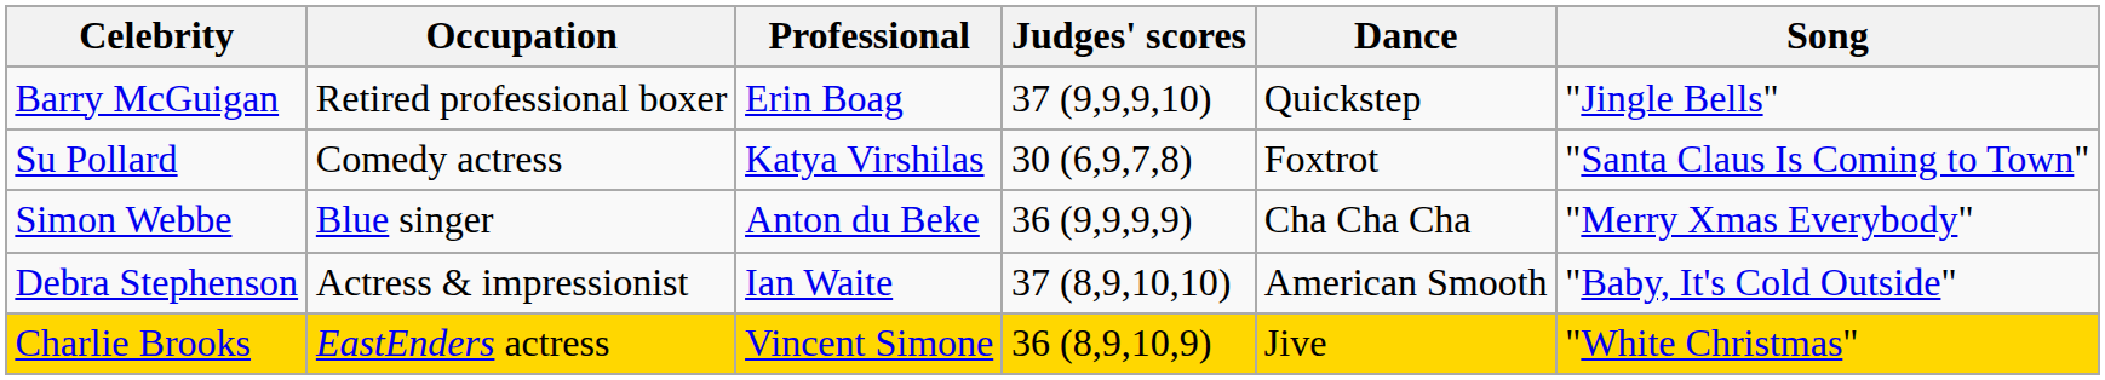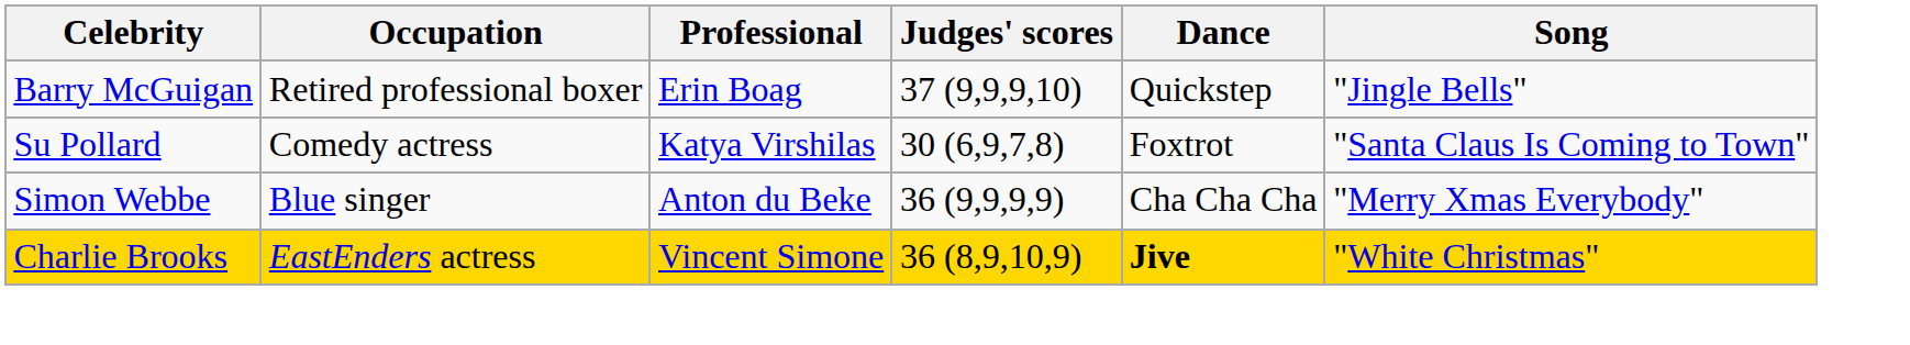 <table class="wikitable sortable">
 <tr>
 <th>Celebrity</th>
 <th>Occupation</th>
 <th>Professional</th>
 <th>Judges' scores</th>
 <th>Dance</th>
 <th>Song</th>
 </tr>
 <tr>
 <td><a href='#'>Barry McGuigan</a></td>
 <td>Retired professional boxer</td>
 <td><a href='#'>Erin Boag</a></td>
 <td>37 (9,9,9,10)</td>
 <td>Quickstep</td>
 <td>"<a href='#'>Jingle Bells</a>"</td>
 </tr>
 <tr>
 <td><a href='#'>Su Pollard</a></td>
 <td>Comedy actress</td>
 <td><a href='#'>Katya Virshilas</a></td>
 <td>30 (6,9,7,8)</td>
 <td>Foxtrot</td>
 <td>"<a href='#'>Santa Claus Is Coming to Town</a>"</td>
 </tr>
 <tr>
 <td><a href='#'>Simon Webbe</a></td>
 <td><a href='#'>Blue</a> singer</td>
 <td><a href='#'>Anton du Beke</a></td>
 <td>36 (9,9,9,9)</td>
 <td>Cha Cha Cha</td>
 <td>"<a href='#'>Merry Xmas Everybody</a>"</td>
 </tr>
-<tr>
-<td><a href='#'>Debra Stephenson</a></td>
-<td>Actress & impressionist</td>
-<td><a href='#'>Ian Waite</a></td>
-<td>37 (8,9,10,10)</td>
-<td>American Smooth</td>
-<td>"<a href='#'>Baby, It's Cold Outside</a>"</td>
-</tr>
 <tr style="background:gold">
 <td><a href='#'>Charlie Brooks</a></td>
 <td><em><a href='#'>EastEnders</a></em> actress</td>
 <td><a href='#'>Vincent Simone</a></td>
 <td>36 (8,9,10,9)</td>
-<td>Jive</td>
+<td><strong>Jive</strong></td>
 <td>"<a href='#'>White Christmas</a>"</td>
 </tr>
 </table>
